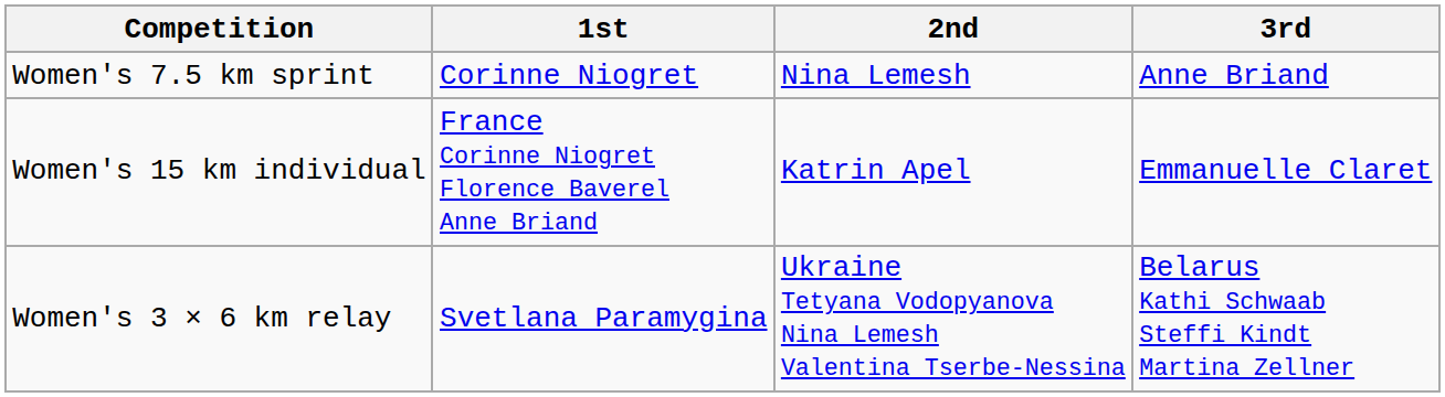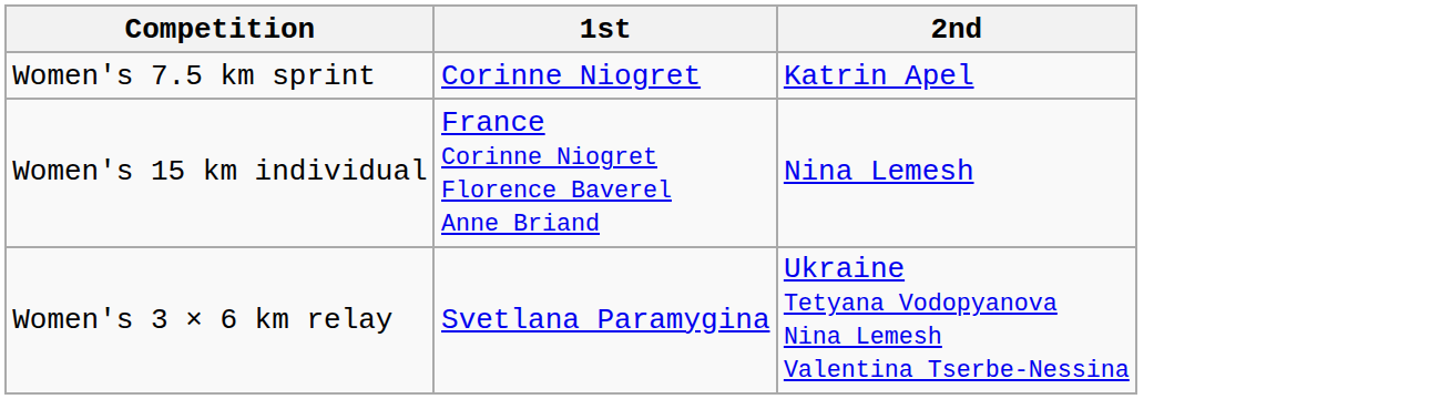 <table class="wikitable">
 <tr>
 <th>Competition</th>
 <th>1st</th>
 <th>2nd</th>
-<th>3rd</th>
 </tr>
 <tr>
 <td>Women's 7.5 km sprint</td>
 <td> <a href='#'>Corinne Niogret</a></td>
-<td> <a href='#'>Nina Lemesh</a></td>
-<td> <a href='#'>Anne Briand</a></td>
+<td> <a href='#'>Katrin Apel</a></td>
 </tr>
 <tr>
 <td>Women's 15 km individual</td>
 <td> <a href='#'>France</a><br><small><a href='#'>Corinne Niogret</a><br><a href='#'>Florence Baverel</a><br><a href='#'>Anne Briand</a></small></td>
-<td> <a href='#'>Katrin Apel</a></td>
-<td> <a href='#'>Emmanuelle Claret</a></td>
+<td> <a href='#'>Nina Lemesh</a></td>
 </tr>
 <tr>
 <td>Women's 3 × 6 km relay</td>
 <td> <a href='#'>Svetlana Paramygina</a></td>
 <td> <a href='#'>Ukraine</a><br><small><a href='#'>Tetyana Vodopyanova</a><br><a href='#'>Nina Lemesh</a><br><a href='#'>Valentina Tserbe-Nessina</a></small></td>
-<td> <a href='#'>Belarus</a><br><small><a href='#'>Kathi Schwaab</a><br><a href='#'>Steffi Kindt</a><br><a href='#'>Martina Zellner</a></small></td>
 </tr>
 </table>
